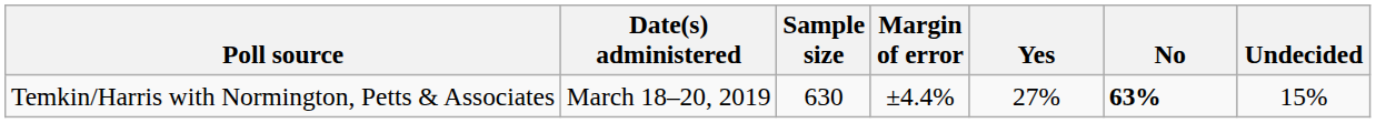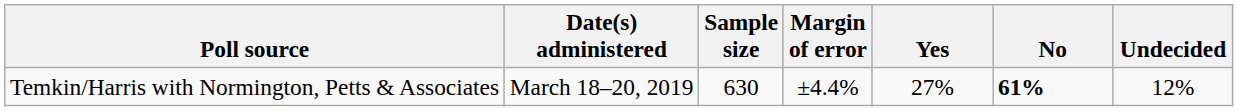 <table class="wikitable">
 <tr valign=bottom>
 <th>Poll source</th>
 <th>Date(s)<br>administered</th>
 <th>Sample<br>size</th>
 <th>Margin<br>of error</th>
 <th style="width:75px;">Yes</th>
 <th style="width:75px;">No</th>
 <th style="width:75px;">Undecided</th>
 </tr>
 <tr>
 <td>Temkin/Harris with Normington, Petts & Associates</td>
 <td align=center>March 18–20, 2019</td>
 <td align=center>630</td>
 <td align=center>±4.4%</td>
 <td align=center>27%</td>
-<td><strong>63%</strong></td>
-<td align=center>15%</td>
+<td><strong>61%</strong></td>
+<td align=center>12%</td>
 </tr>
 </table>
